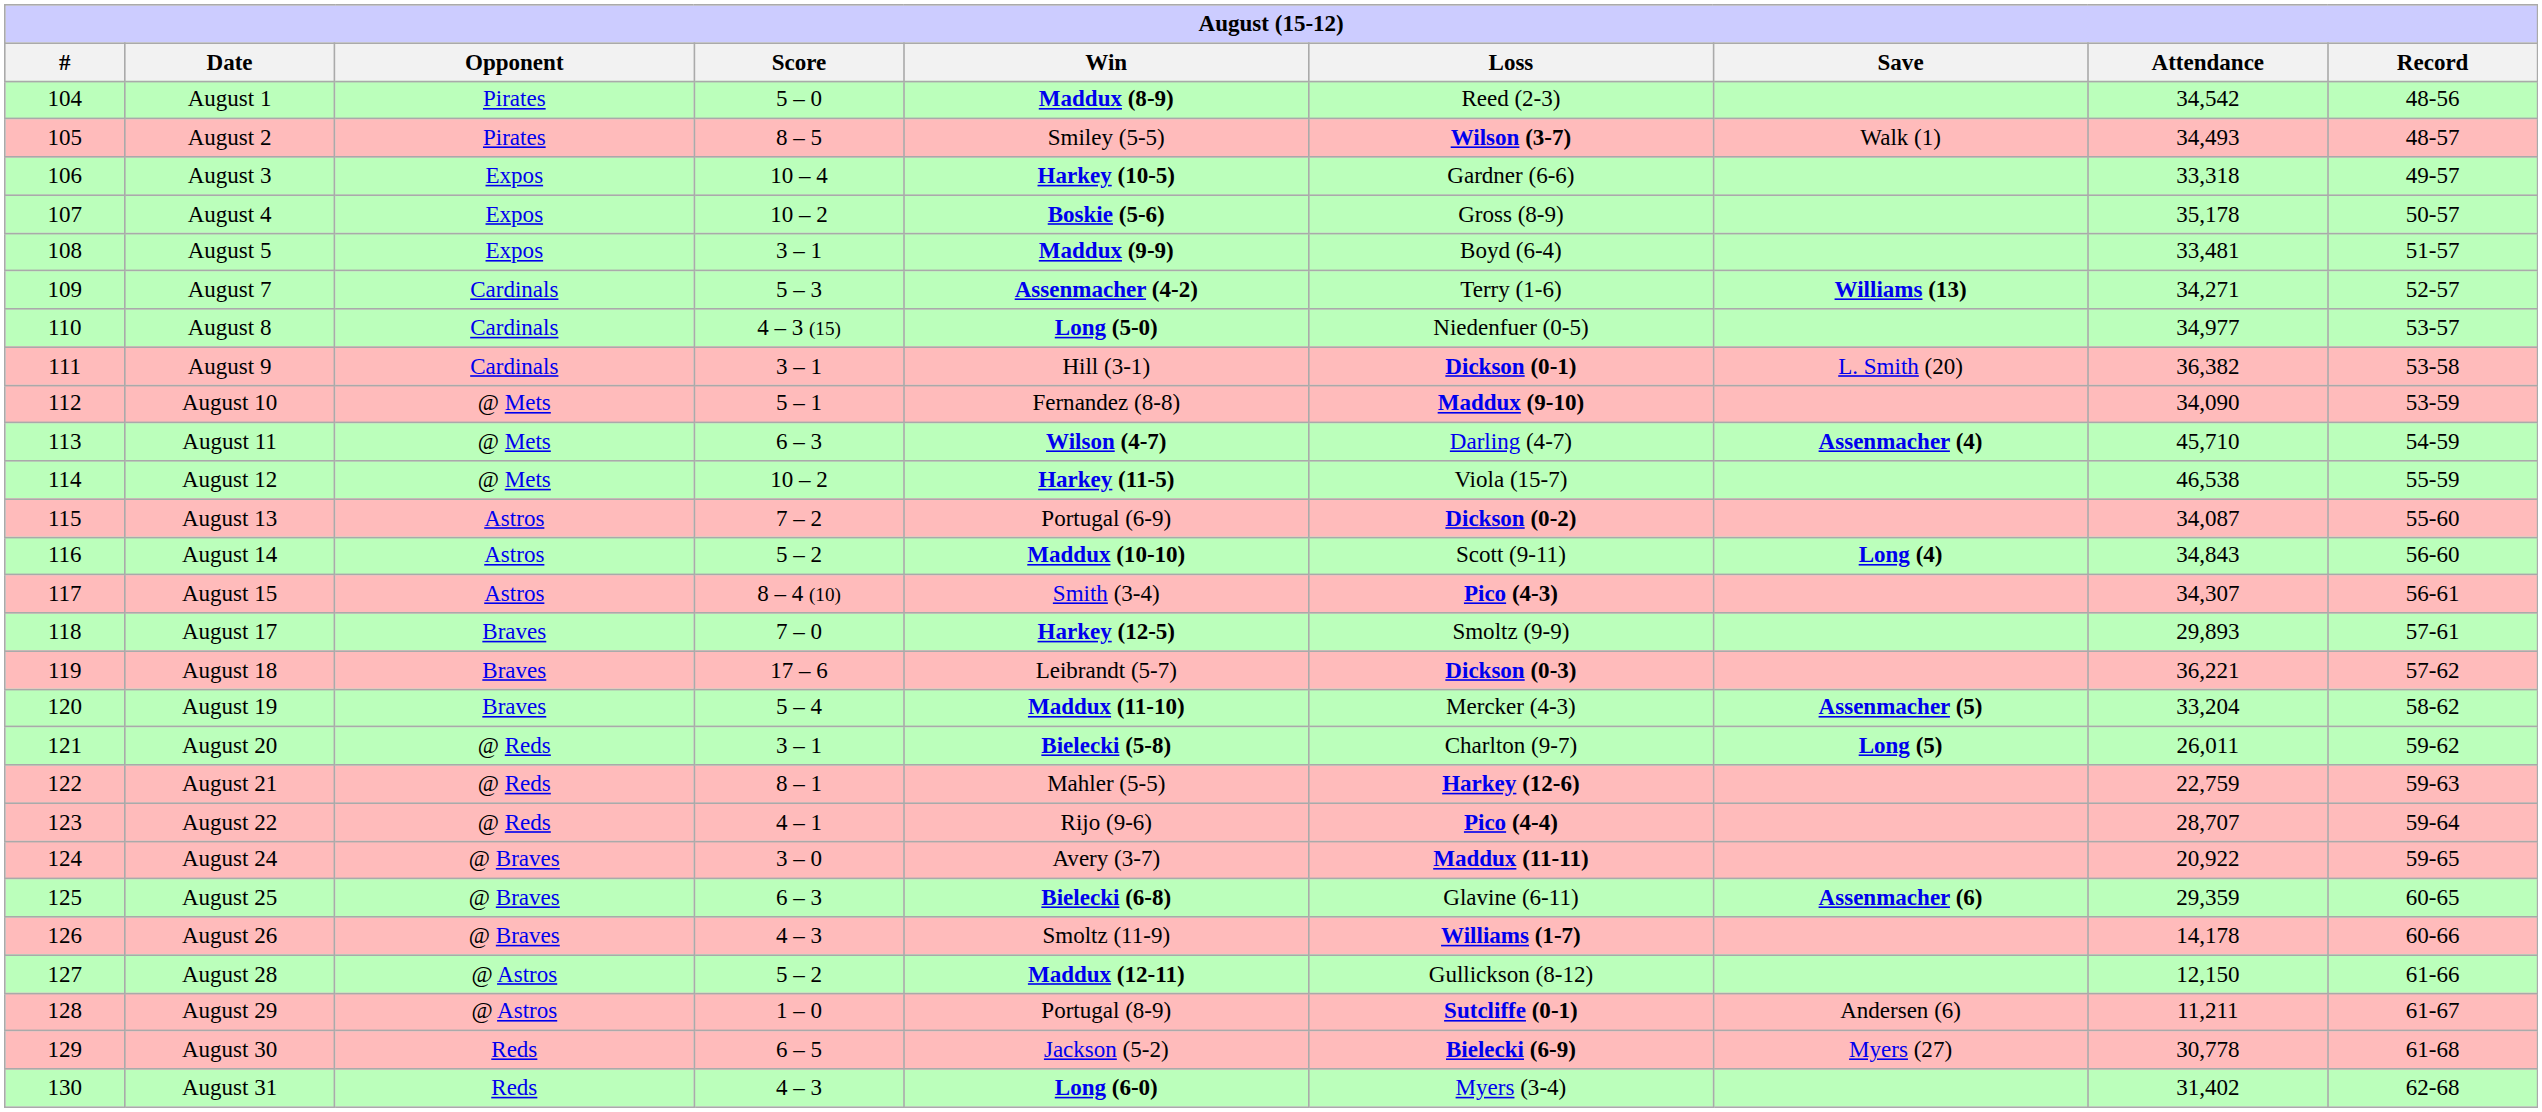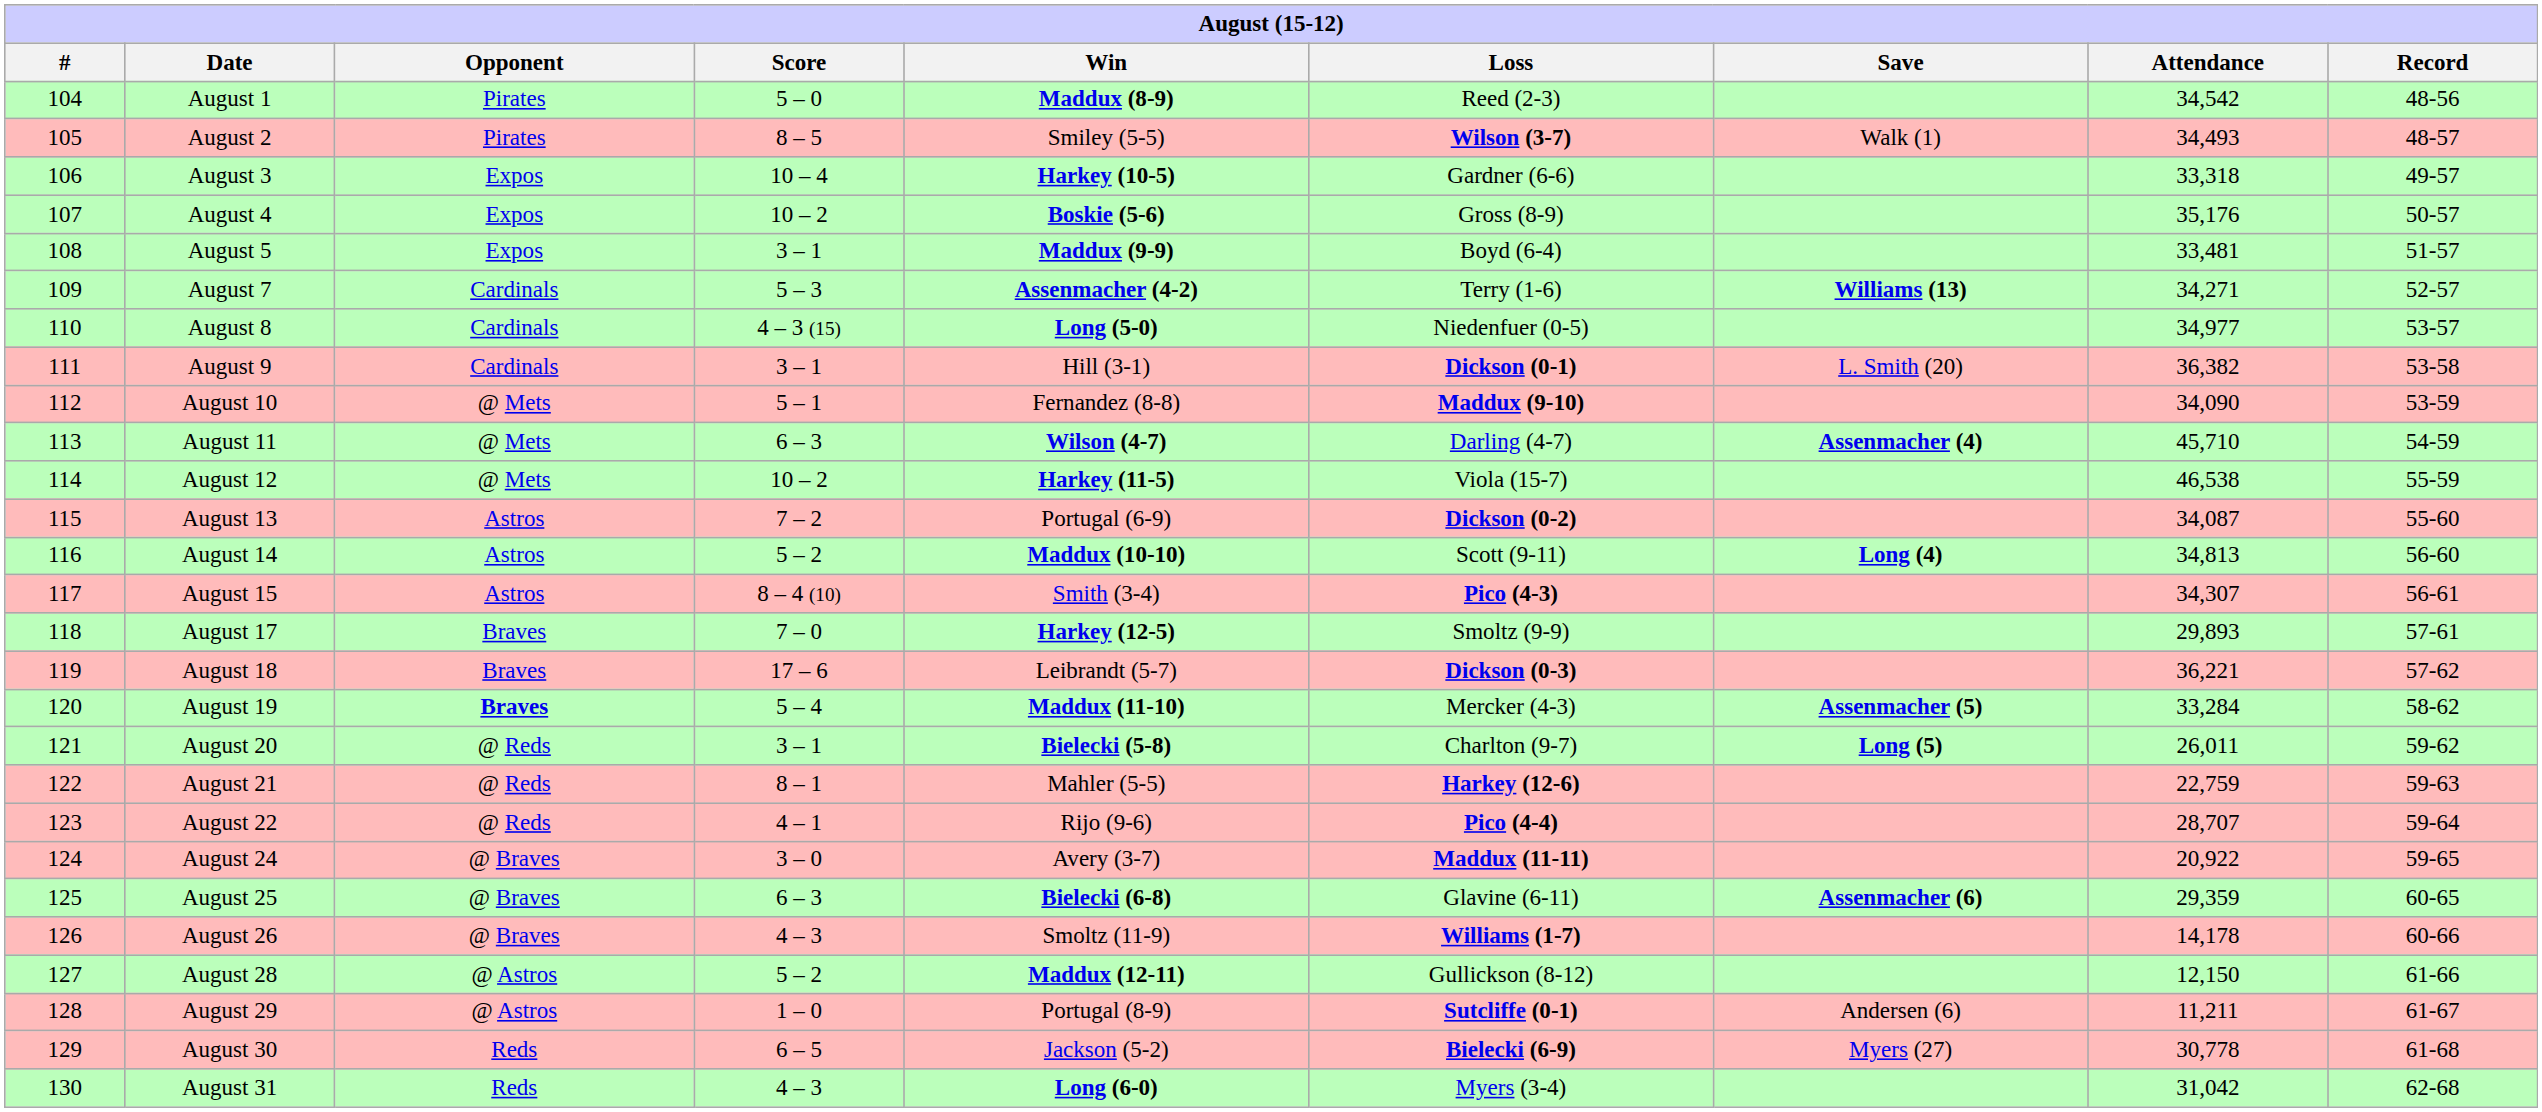 <table class="wikitable collapsible collapsed" style="width:100%; font-size:.9em; margin:0;">
 <tr>
 <th colspan="9" style="background-color:#ccf;">August (15-12)</th>
 </tr>
 <tr>
 <th bgcolor="#DDDDFF" width="4%">#</th>
 <th bgcolor="#DDDDFF" width="7%">Date</th>
 <th bgcolor="#DDDDFF" width="12%">Opponent</th>
 <th bgcolor="#DDDDFF" width="7%">Score</th>
 <th bgcolor="#DDDDFF" width="13.5%">Win</th>
 <th bgcolor="#DDDDFF" width="13.5%">Loss</th>
 <th bgcolor="#DDDDFF" width="12.5%">Save</th>
 <th bgcolor="#DDDDFF" width="8%">Attendance</th>
 <th bgcolor="#DDDDFF" width="7%">Record</th>
 </tr>
 <tr align="center" bgcolor="bbffbb">
 <td>104</td>
 <td>August 1</td>
 <td><a href='#'>Pirates</a></td>
 <td>5 – 0</td>
 <td><strong><a href='#'>Maddux</a> (8-9)</strong></td>
 <td>Reed (2-3)</td>
 <td></td>
 <td>34,542</td>
 <td>48-56</td>
 </tr>
 <tr align="center" bgcolor="ffbbbb">
 <td>105</td>
 <td>August 2</td>
 <td><a href='#'>Pirates</a></td>
 <td>8 – 5</td>
 <td>Smiley (5-5)</td>
 <td><strong><a href='#'>Wilson</a> (3-7)</strong></td>
 <td>Walk (1)</td>
 <td>34,493</td>
 <td>48-57</td>
 </tr>
 <tr align="center" bgcolor="bbffbb">
 <td>106</td>
 <td>August 3</td>
 <td><a href='#'>Expos</a></td>
 <td>10 – 4</td>
 <td><strong><a href='#'>Harkey</a> (10-5)</strong></td>
 <td>Gardner (6-6)</td>
 <td></td>
 <td>33,318</td>
 <td>49-57</td>
 </tr>
 <tr align="center" bgcolor="bbffbb">
 <td>107</td>
 <td>August 4</td>
 <td><a href='#'>Expos</a></td>
 <td>10 – 2</td>
 <td><strong><a href='#'>Boskie</a> (5-6)</strong></td>
 <td>Gross (8-9)</td>
 <td></td>
-<td>35,178</td>
+<td>35,176</td>
 <td>50-57</td>
 </tr>
 <tr align="center" bgcolor="bbffbb">
 <td>108</td>
 <td>August 5</td>
 <td><a href='#'>Expos</a></td>
 <td>3 – 1</td>
 <td><strong><a href='#'>Maddux</a> (9-9)</strong></td>
 <td>Boyd (6-4)</td>
 <td></td>
 <td>33,481</td>
 <td>51-57</td>
 </tr>
 <tr align="center" bgcolor="bbffbb">
 <td>109</td>
 <td>August 7</td>
 <td><a href='#'>Cardinals</a></td>
 <td>5 – 3</td>
 <td><strong><a href='#'>Assenmacher</a> (4-2)</strong></td>
 <td>Terry (1-6)</td>
 <td><strong><a href='#'>Williams</a> (13)</strong></td>
 <td>34,271</td>
 <td>52-57</td>
 </tr>
 <tr align="center" bgcolor="bbffbb">
 <td>110</td>
 <td>August 8</td>
 <td><a href='#'>Cardinals</a></td>
 <td>4 – 3 <small>(15)</small></td>
 <td><strong><a href='#'>Long</a> (5-0)</strong></td>
 <td>Niedenfuer (0-5)</td>
 <td></td>
 <td>34,977</td>
 <td>53-57</td>
 </tr>
 <tr align="center" bgcolor="ffbbbb">
 <td>111</td>
 <td>August 9</td>
 <td><a href='#'>Cardinals</a></td>
 <td>3 – 1</td>
 <td>Hill (3-1)</td>
 <td><strong><a href='#'>Dickson</a> (0-1)</strong></td>
 <td><a href='#'>L. Smith</a> (20)</td>
 <td>36,382</td>
 <td>53-58</td>
 </tr>
 <tr align="center" bgcolor="ffbbbb">
 <td>112</td>
 <td>August 10</td>
 <td>@ <a href='#'>Mets</a></td>
 <td>5 – 1</td>
 <td>Fernandez (8-8)</td>
 <td><strong><a href='#'>Maddux</a> (9-10)</strong></td>
 <td></td>
 <td>34,090</td>
 <td>53-59</td>
 </tr>
 <tr align="center" bgcolor="bbffbb">
 <td>113</td>
 <td>August 11</td>
 <td>@ <a href='#'>Mets</a></td>
 <td>6 – 3</td>
 <td><strong><a href='#'>Wilson</a> (4-7)</strong></td>
 <td><a href='#'>Darling</a> (4-7)</td>
 <td><strong><a href='#'>Assenmacher</a> (4)</strong></td>
 <td>45,710</td>
 <td>54-59</td>
 </tr>
 <tr align="center" bgcolor="bbffbb">
 <td>114</td>
 <td>August 12</td>
 <td>@ <a href='#'>Mets</a></td>
 <td>10 – 2</td>
 <td><strong><a href='#'>Harkey</a> (11-5)</strong></td>
 <td>Viola (15-7)</td>
 <td></td>
 <td>46,538</td>
 <td>55-59</td>
 </tr>
 <tr align="center" bgcolor="ffbbbb">
 <td>115</td>
 <td>August 13</td>
 <td><a href='#'>Astros</a></td>
 <td>7 – 2</td>
 <td>Portugal (6-9)</td>
 <td><strong><a href='#'>Dickson</a> (0-2)</strong></td>
 <td></td>
 <td>34,087</td>
 <td>55-60</td>
 </tr>
 <tr align="center" bgcolor="bbffbb">
 <td>116</td>
 <td>August 14</td>
 <td><a href='#'>Astros</a></td>
 <td>5 – 2</td>
 <td><strong><a href='#'>Maddux</a> (10-10)</strong></td>
 <td>Scott (9-11)</td>
 <td><strong><a href='#'>Long</a> (4)</strong></td>
-<td>34,843</td>
+<td>34,813</td>
 <td>56-60</td>
 </tr>
 <tr align="center" bgcolor="ffbbbb">
 <td>117</td>
 <td>August 15</td>
 <td><a href='#'>Astros</a></td>
 <td>8 – 4 <small>(10)</small></td>
 <td><a href='#'>Smith</a> (3-4)</td>
 <td><strong><a href='#'>Pico</a> (4-3)</strong></td>
 <td></td>
 <td>34,307</td>
 <td>56-61</td>
 </tr>
 <tr align="center" bgcolor="bbffbb">
 <td>118</td>
 <td>August 17</td>
 <td><a href='#'>Braves</a></td>
 <td>7 – 0</td>
 <td><strong><a href='#'>Harkey</a> (12-5)</strong></td>
 <td>Smoltz (9-9)</td>
 <td></td>
 <td>29,893</td>
 <td>57-61</td>
 </tr>
 <tr align="center" bgcolor="ffbbbb">
 <td>119</td>
 <td>August 18</td>
 <td><a href='#'>Braves</a></td>
 <td>17 – 6</td>
 <td>Leibrandt (5-7)</td>
 <td><strong><a href='#'>Dickson</a> (0-3)</strong></td>
 <td></td>
 <td>36,221</td>
 <td>57-62</td>
 </tr>
 <tr align="center" bgcolor="bbffbb">
 <td>120</td>
 <td>August 19</td>
-<td><a href='#'>Braves</a></td>
+<td><strong><a href='#'>Braves</a></strong></td>
 <td>5 – 4</td>
 <td><strong><a href='#'>Maddux</a> (11-10)</strong></td>
 <td>Mercker (4-3)</td>
 <td><strong><a href='#'>Assenmacher</a> (5)</strong></td>
-<td>33,204</td>
+<td>33,284</td>
 <td>58-62</td>
 </tr>
 <tr align="center" bgcolor="bbffbb">
 <td>121</td>
 <td>August 20</td>
 <td>@ <a href='#'>Reds</a></td>
 <td>3 – 1</td>
 <td><strong><a href='#'>Bielecki</a> (5-8)</strong></td>
 <td>Charlton (9-7)</td>
 <td><strong><a href='#'>Long</a> (5)</strong></td>
 <td>26,011</td>
 <td>59-62</td>
 </tr>
 <tr align="center" bgcolor="ffbbbb">
 <td>122</td>
 <td>August 21</td>
 <td>@ <a href='#'>Reds</a></td>
 <td>8 – 1</td>
 <td>Mahler (5-5)</td>
 <td><strong><a href='#'>Harkey</a> (12-6)</strong></td>
 <td></td>
 <td>22,759</td>
 <td>59-63</td>
 </tr>
 <tr align="center" bgcolor="ffbbbb">
 <td>123</td>
 <td>August 22</td>
 <td>@ <a href='#'>Reds</a></td>
 <td>4 – 1</td>
 <td>Rijo (9-6)</td>
 <td><strong><a href='#'>Pico</a> (4-4)</strong></td>
 <td></td>
 <td>28,707</td>
 <td>59-64</td>
 </tr>
 <tr align="center" bgcolor="ffbbbb">
 <td>124</td>
 <td>August 24</td>
 <td>@ <a href='#'>Braves</a></td>
 <td>3 – 0</td>
 <td>Avery (3-7)</td>
 <td><strong><a href='#'>Maddux</a> (11-11)</strong></td>
 <td></td>
 <td>20,922</td>
 <td>59-65</td>
 </tr>
 <tr align="center" bgcolor="bbffbb">
 <td>125</td>
 <td>August 25</td>
 <td>@ <a href='#'>Braves</a></td>
 <td>6 – 3</td>
 <td><strong><a href='#'>Bielecki</a> (6-8)</strong></td>
 <td>Glavine (6-11)</td>
 <td><strong><a href='#'>Assenmacher</a> (6)</strong></td>
 <td>29,359</td>
 <td>60-65</td>
 </tr>
 <tr align="center" bgcolor="ffbbbb">
 <td>126</td>
 <td>August 26</td>
 <td>@ <a href='#'>Braves</a></td>
 <td>4 – 3</td>
 <td>Smoltz (11-9)</td>
 <td><strong><a href='#'>Williams</a> (1-7)</strong></td>
 <td></td>
 <td>14,178</td>
 <td>60-66</td>
 </tr>
 <tr align="center" bgcolor="bbffbb">
 <td>127</td>
 <td>August 28</td>
 <td>@ <a href='#'>Astros</a></td>
 <td>5 – 2</td>
 <td><strong><a href='#'>Maddux</a> (12-11)</strong></td>
 <td>Gullickson (8-12)</td>
 <td></td>
 <td>12,150</td>
 <td>61-66</td>
 </tr>
 <tr align="center" bgcolor="ffbbbb">
 <td>128</td>
 <td>August 29</td>
 <td>@ <a href='#'>Astros</a></td>
 <td>1 – 0</td>
 <td>Portugal (8-9)</td>
 <td><strong><a href='#'>Sutcliffe</a> (0-1)</strong></td>
 <td>Andersen (6)</td>
 <td>11,211</td>
 <td>61-67</td>
 </tr>
 <tr align="center" bgcolor="ffbbbb">
 <td>129</td>
 <td>August 30</td>
 <td><a href='#'>Reds</a></td>
 <td>6 – 5</td>
 <td><a href='#'>Jackson</a> (5-2)</td>
 <td><strong><a href='#'>Bielecki</a> (6-9)</strong></td>
 <td><a href='#'>Myers</a> (27)</td>
 <td>30,778</td>
 <td>61-68</td>
 </tr>
 <tr align="center" bgcolor="bbffbb">
 <td>130</td>
 <td>August 31</td>
 <td><a href='#'>Reds</a></td>
 <td>4 – 3</td>
 <td><strong><a href='#'>Long</a> (6-0)</strong></td>
 <td><a href='#'>Myers</a> (3-4)</td>
 <td></td>
-<td>31,402</td>
+<td>31,042</td>
 <td>62-68</td>
 </tr>
 </table>
